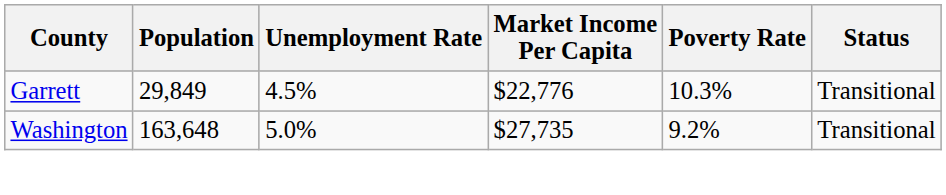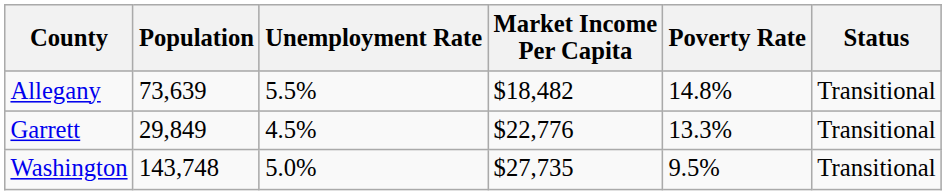 <table class="wikitable sortable">
 <tr>
 <th>County</th>
 <th>Population</th>
 <th>Unemployment Rate</th>
 <th>Market Income<br> Per Capita</th>
 <th>Poverty Rate</th>
 <th>Status</th>
 </tr>
 <tr>
+<td><a href='#'>Allegany</a></td>
+<td>73,639</td>
+<td>5.5%</td>
+<td>$18,482</td>
+<td>14.8%</td>
+<td>Transitional</td>
+</tr>
+<tr>
 <td><a href='#'>Garrett</a></td>
 <td>29,849</td>
 <td>4.5%</td>
 <td>$22,776</td>
-<td>10.3%</td>
+<td>13.3%</td>
 <td>Transitional</td>
 </tr>
 <tr>
 <td><a href='#'>Washington</a></td>
-<td>163,648</td>
+<td>143,748</td>
 <td>5.0%</td>
 <td>$27,735</td>
-<td>9.2%</td>
+<td>9.5%</td>
 <td>Transitional</td>
 </tr>
 </table>
